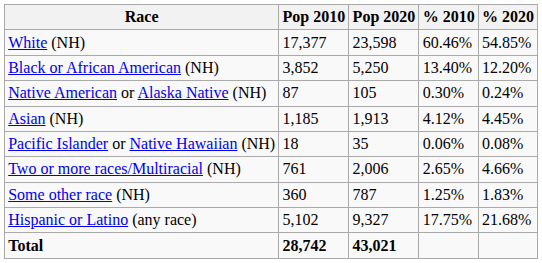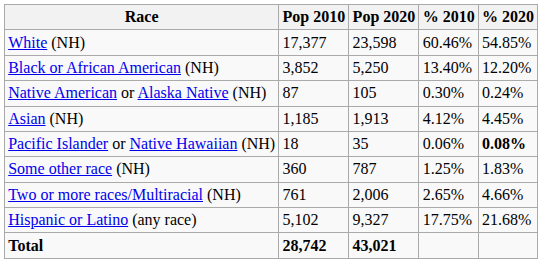 <table class="wikitable">
 <tr>
 <th>Race</th>
 <th>Pop 2010</th>
 <th>Pop 2020</th>
 <th>% 2010</th>
 <th>% 2020</th>
 </tr>
 <tr>
 <td><a href='#'>White</a> (NH)</td>
 <td>17,377</td>
 <td>23,598</td>
 <td>60.46%</td>
 <td>54.85%</td>
 </tr>
 <tr>
 <td><a href='#'>Black or African American</a> (NH)</td>
 <td>3,852</td>
 <td>5,250</td>
 <td>13.40%</td>
 <td>12.20%</td>
 </tr>
 <tr>
 <td><a href='#'>Native American</a> or <a href='#'>Alaska Native</a> (NH)</td>
 <td>87</td>
 <td>105</td>
 <td>0.30%</td>
 <td>0.24%</td>
 </tr>
 <tr>
 <td><a href='#'>Asian</a> (NH)</td>
 <td>1,185</td>
 <td>1,913</td>
 <td>4.12%</td>
 <td>4.45%</td>
 </tr>
 <tr>
 <td><a href='#'>Pacific Islander</a> or <a href='#'>Native Hawaiian</a> (NH)</td>
 <td>18</td>
 <td>35</td>
 <td>0.06%</td>
-<td>0.08%</td>
+<td><strong>0.08%</strong></td>
+</tr>
+<tr>
+<td><a href='#'>Some other race</a> (NH)</td>
+<td>360</td>
+<td>787</td>
+<td>1.25%</td>
+<td>1.83%</td>
 </tr>
 <tr>
 <td><a href='#'>Two or more races/Multiracial</a> (NH)</td>
 <td>761</td>
 <td>2,006</td>
 <td>2.65%</td>
 <td>4.66%</td>
-</tr>
-<tr>
-<td><a href='#'>Some other race</a> (NH)</td>
-<td>360</td>
-<td>787</td>
-<td>1.25%</td>
-<td>1.83%</td>
 </tr>
 <tr>
 <td><a href='#'>Hispanic or Latino</a> (any race)</td>
 <td>5,102</td>
 <td>9,327</td>
 <td>17.75%</td>
 <td>21.68%</td>
 </tr>
 <tr>
 <td><strong>Total</strong></td>
 <td><strong>28,742</strong></td>
 <td><strong>43,021</strong></td>
 <td></td>
 <td></td>
 </tr>
 <tr>
 </tr>
 </table>
